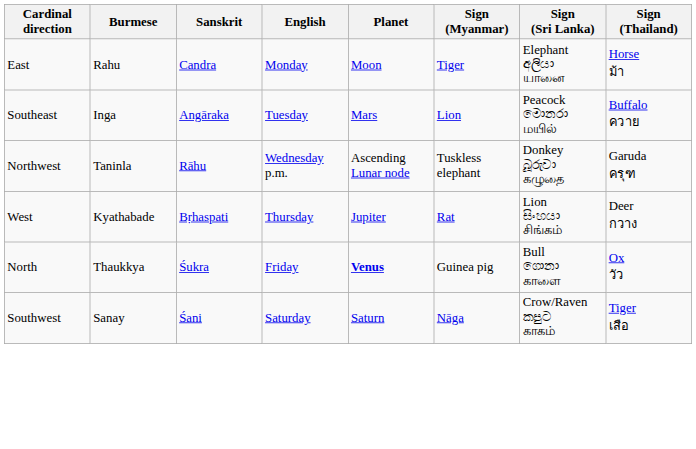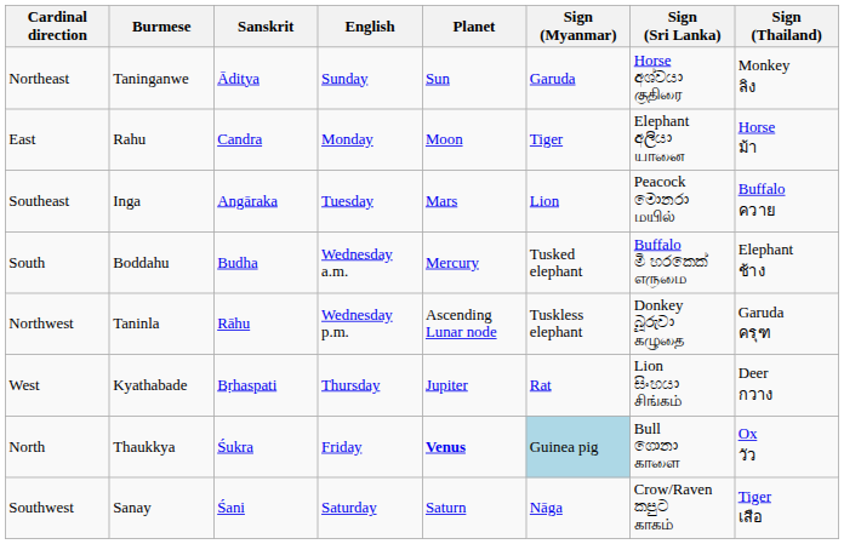 <table class="wikitable" border="1">
 <tr>
 <th width="100">Cardinal direction</th>
 <th width="100">Burmese</th>
 <th width="100">Sanskrit</th>
 <th width="100">English</th>
 <th width="100">Planet</th>
 <th width="100">Sign<br> (Myanmar)</th>
 <th width="100">Sign<br> (Sri Lanka)</th>
 <th width="100">Sign (Thailand)</th>
+</tr>
+<tr>
+<td>Northeast</td>
+<td>Taninganwe <br> </td>
+<td><a href='#'>Āditya</a></td>
+<td><a href='#'>Sunday</a></td>
+<td><a href='#'>Sun</a></td>
+<td><a href='#'>Garuda</a> <br> </td>
+<td><a href='#'>Horse</a><br>අශ්වයා<br>குதிரை</td>
+<td>Monkey<br>ลิง<br></td>
 </tr>
 <tr>
 <td>East</td>
 <td>Rahu <br> </td>
 <td><a href='#'>Candra</a></td>
 <td><a href='#'>Monday</a></td>
 <td><a href='#'>Moon</a></td>
 <td><a href='#'>Tiger</a> <br> </td>
 <td>Elephant<br>අලියා<br>யானை</td>
 <td><a href='#'>Horse</a><br>ม้า</td>
 </tr>
 <tr>
 <td>Southeast</td>
 <td>Inga <br> </td>
 <td><a href='#'>Angāraka</a></td>
 <td><a href='#'>Tuesday</a></td>
 <td><a href='#'>Mars</a></td>
 <td><a href='#'>Lion</a> <br> </td>
 <td>Peacock<br>මොනරා<br>மயில்</td>
 <td><a href='#'>Buffalo</a><br>ควาย</td>
+</tr>
+<tr>
+<td>South</td>
+<td>Boddahu <br> </td>
+<td><a href='#'>Budha</a></td>
+<td><a href='#'>Wednesday</a> a.m.</td>
+<td><a href='#'>Mercury</a></td>
+<td>Tusked elephant <br> </td>
+<td><a href='#'>Buffalo</a><br>මී හරකෙක්<br>எருமை</td>
+<td>Elephant<br>ช้าง</td>
 </tr>
 <tr>
 <td>Northwest</td>
 <td>Taninla <br> </td>
 <td><a href='#'>Rāhu</a></td>
 <td><a href='#'>Wednesday</a> p.m.</td>
 <td>Ascending <a href='#'>Lunar node</a></td>
 <td>Tuskless elephant <br> </td>
 <td>Donkey<br>බූරුවා<br>கழுதை</td>
 <td>Garuda<br>ครุฑ</td>
 </tr>
 <tr>
 <td>West</td>
 <td>Kyathabade <br> </td>
 <td><a href='#'>Bṛhaspati</a></td>
 <td><a href='#'>Thursday</a></td>
 <td><a href='#'>Jupiter</a></td>
 <td><a href='#'>Rat</a> <br> </td>
 <td>Lion<br>සිංහයා<br>சிங்கம்</td>
 <td>Deer<br>กวาง</td>
 </tr>
 <tr>
 <td>North</td>
 <td>Thaukkya <br> </td>
 <td><a href='#'>Śukra</a></td>
 <td><a href='#'>Friday</a></td>
 <td><strong><a href='#'>Venus</a></strong></td>
-<td>Guinea pig <br> </td>
+<td style="background: lightblue;">Guinea pig <br> </td>
 <td>Bull<br>ගොනා<br>காளை</td>
 <td><a href='#'>Ox</a><br>วัว</td>
 </tr>
 <tr>
 <td>Southwest</td>
 <td>Sanay <br> </td>
 <td><a href='#'>Śani</a></td>
 <td><a href='#'>Saturday</a></td>
 <td><a href='#'>Saturn</a></td>
 <td><a href='#'>Nāga</a> <br> </td>
 <td>Crow/Raven<br>කපුට<br>காகம்</td>
 <td><a href='#'>Tiger</a><br>เสือ</td>
 </tr>
 </table>
